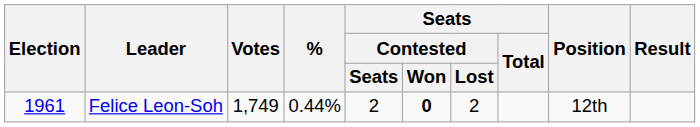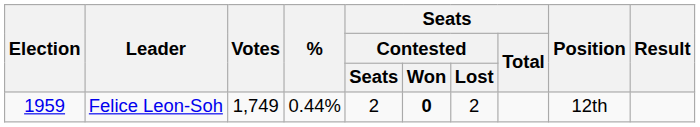 <table class=wikitable style="text-align: center;">
 <tr>
 <th rowspan=3>Election</th>
 <th rowspan=3>Leader</th>
 <th rowspan=3>Votes</th>
 <th rowspan=3>%</th>
 <th colspan=4>Seats</th>
 <th rowspan=3>Position</th>
 <th rowspan=3>Result</th>
 </tr>
 <tr>
 <th colspan=3>Contested</th>
 <th rowspan=2>Total</th>
 </tr>
 <tr>
 <th>Seats</th>
 <th>Won</th>
 <th>Lost</th>
 </tr>
 <tr>
-<td><a href='#'>1961</a></td>
+<td><a href='#'>1959</a></td>
 <td><a href='#'>Felice Leon-Soh</a></td>
 <td>1,749</td>
 <td>0.44%</td>
 <td>2</td>
 <td><strong>0</strong></td>
 <td>2</td>
 <td></td>
 <td>12th</td>
 <td></td>
 </tr>
 </table>
